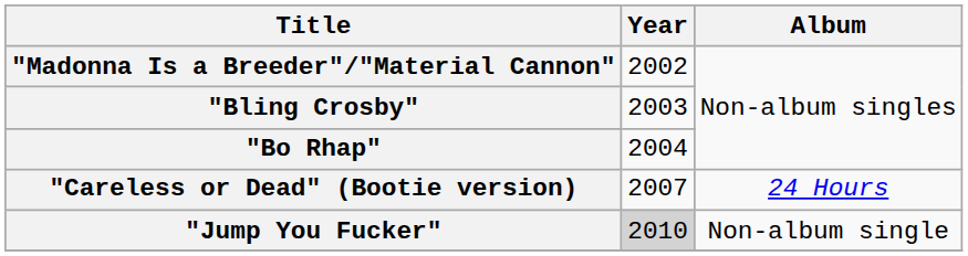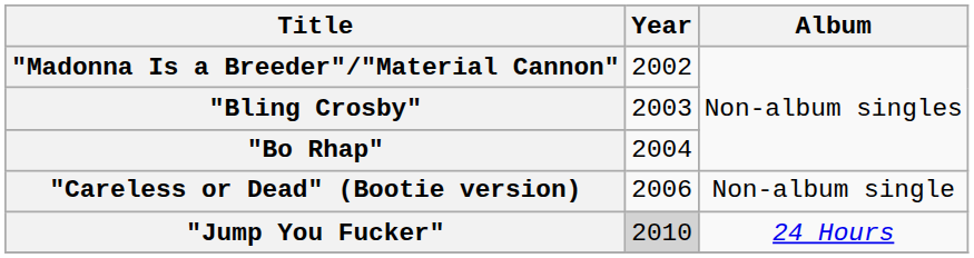 <table class="wikitable plainrowheaders" style="text-align:center;" border="1">
 <tr>
 <th scope="col">Title</th>
 <th scope="col">Year</th>
 <th scope="col">Album</th>
 </tr>
 <tr>
 <th scope="row">"Madonna Is a Breeder"/"Material Cannon"</th>
 <td>2002</td>
 <td rowspan="3">Non-album singles</td>
 </tr>
 <tr>
 <th scope="row">"Bling Crosby"</th>
 <td>2003</td>
 </tr>
 <tr>
 <th scope="row">"Bo Rhap"</th>
 <td>2004</td>
 </tr>
 <tr>
 <th scope="row">"Careless or Dead" (Bootie version)</th>
-<td>2007</td>
-<td><em><a href='#'>24 Hours</a></em></td>
+<td>2006</td>
+<td rowspan="1">Non-album single</td>
 </tr>
 <tr>
 <th scope="row">"Jump You Fucker"</th>
 <td style="background: lightgrey;">2010</td>
-<td rowspan="1">Non-album single</td>
+<td><em><a href='#'>24 Hours</a></em></td>
 </tr>
 <tr>
 </tr>
 </table>
